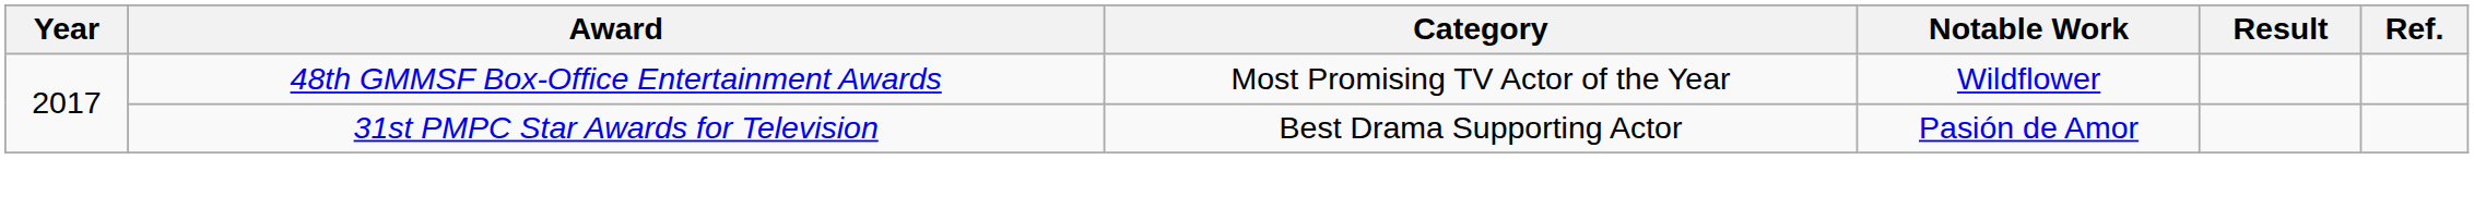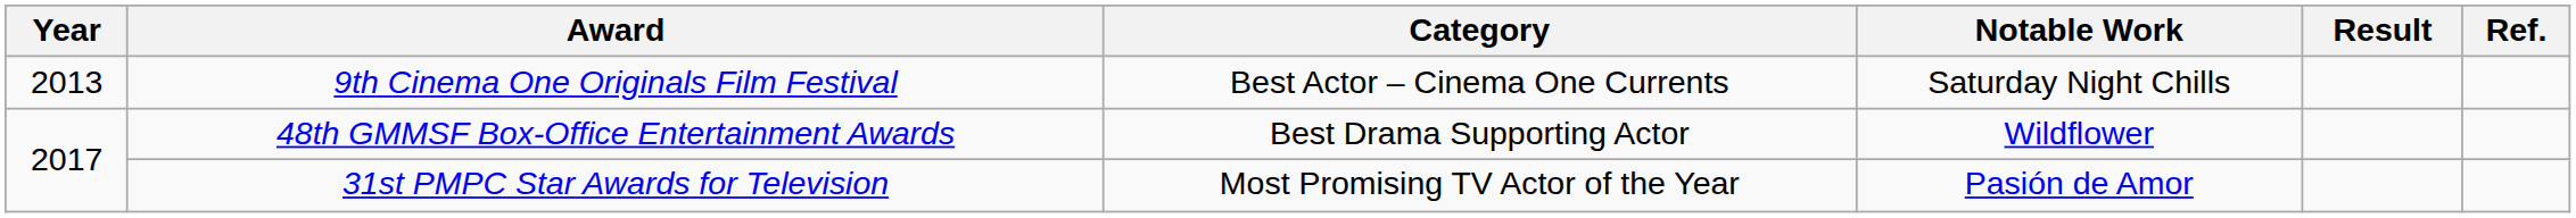 <table class="wikitable" style="text-align:center" width=80%>
 <tr>
 <th>Year</th>
 <th>Award</th>
 <th>Category</th>
 <th>Notable Work</th>
 <th>Result</th>
 <th>Ref.</th>
 </tr>
 <tr>
+<td>2013</td>
+<td><em><a href='#'>9th Cinema One Originals Film Festival</a></em></td>
+<td>Best Actor – Cinema One Currents<br></td>
+<td>Saturday Night Chills</td>
+<td></td>
+<td></td>
+</tr>
+<tr>
 <td rowspan="2">2017</td>
 <td><em><a href='#'>48th GMMSF Box-Office Entertainment Awards</a></em></td>
-<td>Most Promising TV Actor of the Year</td>
+<td>Best Drama Supporting Actor</td>
 <td><a href='#'>Wildflower</a></td>
 <td></td>
 <td></td>
 </tr>
 <tr>
 <td><em><a href='#'>31st PMPC Star Awards for Television</a></em></td>
-<td>Best Drama Supporting Actor</td>
+<td>Most Promising TV Actor of the Year</td>
 <td><a href='#'>Pasión de Amor</a></td>
 <td></td>
 <td></td>
 </tr>
 </table>
